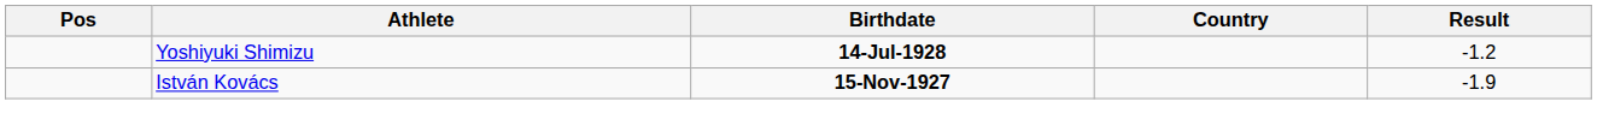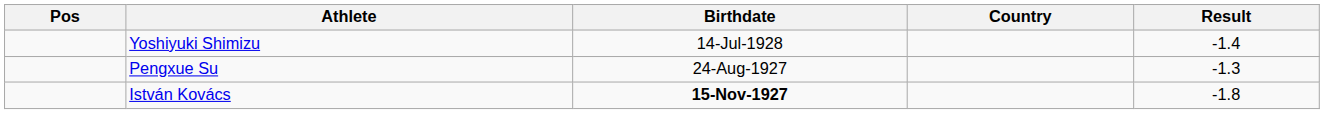 <table class="wikitable"  style="text-align:center; width:65%;">
 <tr>
 <th>Pos</th>
 <th>Athlete</th>
 <th>Birthdate</th>
 <th>Country</th>
 <th>Result</th>
 </tr>
 <tr>
 <td align=center></td>
 <td align=left><a href='#'>Yoshiyuki Shimizu</a></td>
-<td><strong>14-Jul-1928</strong></td>
+<td>14-Jul-1928</td>
 <td align=left></td>
-<td> -1.2</td>
+<td> -1.4</td>
+</tr>
+<tr>
+<td align=center></td>
+<td align=left><a href='#'>Pengxue Su</a></td>
+<td>24-Aug-1927</td>
+<td align=left></td>
+<td> -1.3</td>
 </tr>
 <tr>
 <td align=center></td>
 <td align=left><a href='#'>István Kovács</a></td>
 <td><strong>15-Nov-1927</strong></td>
 <td align=left></td>
-<td> -1.9</td>
+<td> -1.8</td>
 </tr>
 </table>
